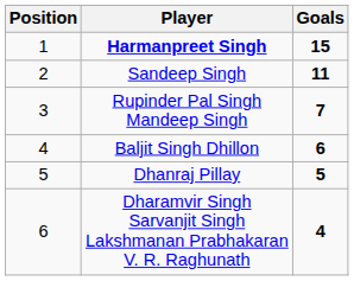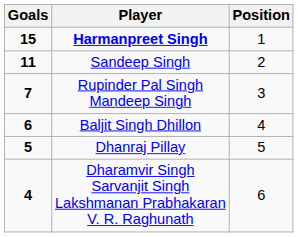 <table class="wikitable" style="text-align: center">
 <tr>
+<th>Goals</th>
+<th>Player</th>
 <th>Position</th>
-<th>Player</th>
-<th>Goals</th>
 </tr>
 <tr>
+<td><strong>15</strong></td>
+<td><strong><a href='#'>Harmanpreet Singh</a></strong></td>
 <td>1</td>
-<td><strong><a href='#'>Harmanpreet Singh</a></strong></td>
-<td><strong>15</strong></td>
 </tr>
 <tr>
+<td><strong>11</strong></td>
+<td><a href='#'>Sandeep Singh</a></td>
 <td>2</td>
-<td><a href='#'>Sandeep Singh</a></td>
-<td><strong>11</strong></td>
 </tr>
 <tr>
+<td><strong>7</strong></td>
+<td><a href='#'>Rupinder Pal Singh</a></br><a href='#'>Mandeep Singh</a></td>
 <td>3</td>
-<td><a href='#'>Rupinder Pal Singh</a></br><a href='#'>Mandeep Singh</a></td>
-<td><strong>7</strong></td>
 </tr>
 <tr>
+<td><strong>6</strong></td>
+<td><a href='#'>Baljit Singh Dhillon</a></td>
 <td>4</td>
-<td><a href='#'>Baljit Singh Dhillon</a></td>
-<td><strong>6</strong></td>
 </tr>
 <tr>
+<td><strong>5</strong></td>
+<td><a href='#'>Dhanraj Pillay</a></td>
 <td>5</td>
-<td><a href='#'>Dhanraj Pillay</a></td>
-<td><strong>5</strong></td>
 </tr>
 <tr>
+<td><strong>4</strong></td>
+<td><a href='#'>Dharamvir Singh</a></br> <a href='#'>Sarvanjit Singh</a></br> <a href='#'>Lakshmanan Prabhakaran</a></br> <a href='#'>V. R. Raghunath</a></td>
 <td>6</td>
-<td><a href='#'>Dharamvir Singh</a></br> <a href='#'>Sarvanjit Singh</a></br> <a href='#'>Lakshmanan Prabhakaran</a></br> <a href='#'>V. R. Raghunath</a></td>
-<td><strong>4</strong></td>
 </tr>
 </table>
